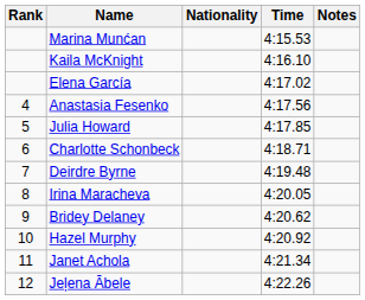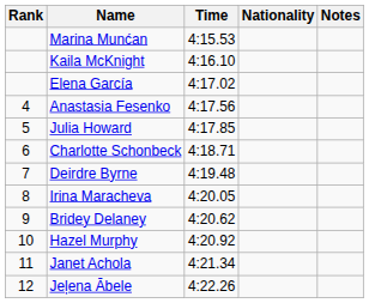 <table class="wikitable sortable" style="text-align:center">
 <tr>
 <th>Rank</th>
 <th>Name</th>
+<th>Time</th>
 <th>Nationality</th>
-<th>Time</th>
 <th>Notes</th>
 </tr>
 <tr>
 <td></td>
 <td align=left><a href='#'>Marina Munćan</a></td>
+<td>4:15.53</td>
 <td align=left></td>
-<td>4:15.53</td>
 <td></td>
 </tr>
 <tr>
 <td></td>
 <td align=left><a href='#'>Kaila McKnight</a></td>
+<td>4:16.10</td>
 <td align=left></td>
-<td>4:16.10</td>
 <td></td>
 </tr>
 <tr>
 <td></td>
 <td align=left><a href='#'>Elena García</a></td>
+<td>4:17.02</td>
 <td align=left></td>
-<td>4:17.02</td>
 <td></td>
 </tr>
 <tr>
 <td>4</td>
 <td align=left><a href='#'>Anastasia Fesenko</a></td>
+<td>4:17.56</td>
 <td align=left></td>
-<td>4:17.56</td>
 <td></td>
 </tr>
 <tr>
 <td>5</td>
 <td align=left><a href='#'>Julia Howard</a></td>
+<td>4:17.85</td>
 <td align=left></td>
-<td>4:17.85</td>
 <td></td>
 </tr>
 <tr>
 <td>6</td>
 <td align=left><a href='#'>Charlotte Schonbeck</a></td>
+<td>4:18.71</td>
 <td align=left></td>
-<td>4:18.71</td>
 <td></td>
 </tr>
 <tr>
 <td>7</td>
 <td align=left><a href='#'>Deirdre Byrne</a></td>
+<td>4:19.48</td>
 <td align=left></td>
-<td>4:19.48</td>
 <td></td>
 </tr>
 <tr>
 <td>8</td>
 <td align=left><a href='#'>Irina Maracheva</a></td>
+<td>4:20.05</td>
 <td align=left></td>
-<td>4:20.05</td>
 <td></td>
 </tr>
 <tr>
 <td>9</td>
 <td align=left><a href='#'>Bridey Delaney</a></td>
+<td>4:20.62</td>
 <td align=left></td>
-<td>4:20.62</td>
 <td></td>
 </tr>
 <tr>
 <td>10</td>
 <td align=left><a href='#'>Hazel Murphy</a></td>
+<td>4:20.92</td>
 <td align=left></td>
-<td>4:20.92</td>
 <td></td>
 </tr>
 <tr>
 <td>11</td>
 <td align=left><a href='#'>Janet Achola</a></td>
+<td>4:21.34</td>
 <td align=left></td>
-<td>4:21.34</td>
 <td></td>
 </tr>
 <tr>
 <td>12</td>
 <td align=left><a href='#'>Jeļena Ābele</a></td>
+<td>4:22.26</td>
 <td align=left></td>
-<td>4:22.26</td>
 <td></td>
 </tr>
 </table>
